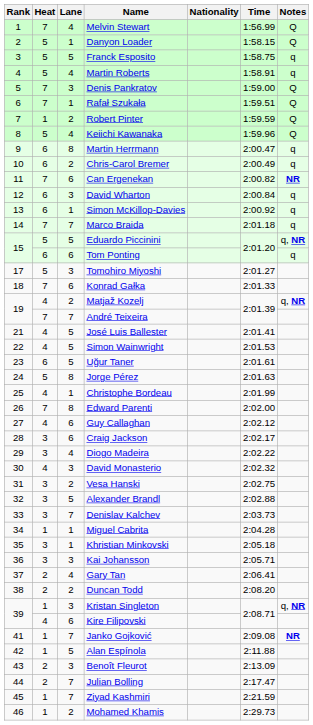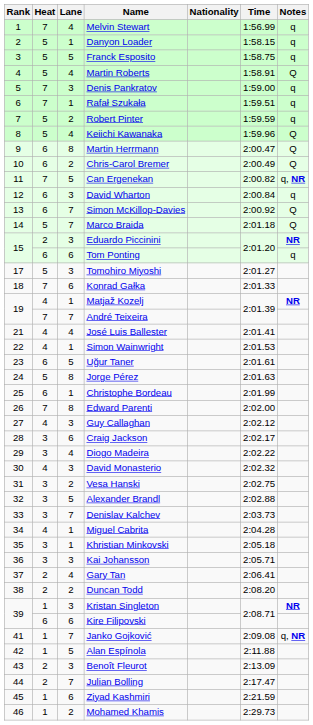 <table class="wikitable sortable" style="text-align:center">
 <tr>
 <th>Rank</th>
 <th>Heat</th>
 <th>Lane</th>
 <th>Name</th>
 <th>Nationality</th>
 <th>Time</th>
 <th>Notes</th>
 </tr>
 <tr bgcolor=#cfc>
 <td>1</td>
 <td>7</td>
 <td>4</td>
 <td align=left><a href='#'>Melvin Stewart</a></td>
 <td align=left></td>
 <td>1:56.99</td>
-<td>Q</td>
+<td>q</td>
 </tr>
 <tr bgcolor=#cfc>
 <td>2</td>
 <td>5</td>
 <td>1</td>
 <td align=left><a href='#'>Danyon Loader</a></td>
 <td align=left></td>
 <td>1:58.15</td>
-<td>Q</td>
+<td>q</td>
 </tr>
 <tr bgcolor=#cfc>
 <td>3</td>
 <td>5</td>
 <td>5</td>
 <td align=left><a href='#'>Franck Esposito</a></td>
 <td align=left></td>
 <td>1:58.75</td>
 <td>q</td>
 </tr>
 <tr bgcolor=#cfc>
 <td>4</td>
 <td>5</td>
 <td>4</td>
 <td align=left><a href='#'>Martin Roberts</a></td>
 <td align=left></td>
 <td>1:58.91</td>
-<td>q</td>
+<td>Q</td>
 </tr>
 <tr bgcolor=#cfc>
 <td>5</td>
 <td>7</td>
 <td>3</td>
 <td align=left><a href='#'>Denis Pankratov</a></td>
 <td align=left></td>
 <td>1:59.00</td>
-<td>Q</td>
+<td>q</td>
 </tr>
 <tr bgcolor=#cfc>
 <td>6</td>
 <td>7</td>
 <td>1</td>
 <td align=left><a href='#'>Rafał Szukała</a></td>
 <td align=left></td>
 <td>1:59.51</td>
-<td>Q</td>
+<td>q</td>
 </tr>
 <tr bgcolor=#cfc>
 <td>7</td>
-<td>1</td>
+<td>5</td>
 <td>2</td>
 <td align=left><a href='#'>Robert Pinter</a></td>
 <td align=left></td>
 <td>1:59.59</td>
-<td>Q</td>
+<td>q</td>
 </tr>
 <tr bgcolor=#cfc>
 <td>8</td>
 <td>5</td>
 <td>4</td>
 <td align=left><a href='#'>Keiichi Kawanaka</a></td>
 <td align=left></td>
 <td>1:59.96</td>
 <td>Q</td>
 </tr>
 <tr bgcolor=e5ffe5>
 <td>9</td>
 <td>6</td>
 <td>8</td>
 <td align=left><a href='#'>Martin Herrmann</a></td>
 <td align=left></td>
 <td>2:00.47</td>
-<td>q</td>
+<td>Q</td>
 </tr>
 <tr bgcolor=e5ffe5>
 <td>10</td>
 <td>6</td>
 <td>2</td>
 <td align=left><a href='#'>Chris-Carol Bremer</a></td>
 <td align=left></td>
 <td>2:00.49</td>
-<td>q</td>
+<td>Q</td>
 </tr>
 <tr bgcolor=e5ffe5>
 <td>11</td>
 <td>7</td>
-<td>6</td>
+<td>5</td>
 <td align=left><a href='#'>Can Ergenekan</a></td>
 <td align=left></td>
 <td>2:00.82</td>
-<td><strong><a href='#'>NR</a></strong></td>
+<td>q, <strong><a href='#'>NR</a></strong></td>
 </tr>
 <tr bgcolor=e5ffe5>
 <td>12</td>
 <td>6</td>
 <td>3</td>
 <td align=left><a href='#'>David Wharton</a></td>
 <td align=left></td>
 <td>2:00.84</td>
 <td>q</td>
 </tr>
 <tr bgcolor=e5ffe5>
 <td>13</td>
 <td>6</td>
-<td>1</td>
+<td>7</td>
 <td align=left><a href='#'>Simon McKillop-Davies</a></td>
 <td align=left></td>
 <td>2:00.92</td>
-<td>q</td>
+<td>Q</td>
 </tr>
 <tr bgcolor=e5ffe5>
 <td>14</td>
-<td>7</td>
+<td>5</td>
 <td>7</td>
 <td align=left><a href='#'>Marco Braida</a></td>
 <td align=left></td>
 <td>2:01.18</td>
-<td>q</td>
+<td>Q</td>
 </tr>
 <tr bgcolor=e5ffe5>
 <td rowspan=2>15</td>
-<td>5</td>
-<td>5</td>
+<td>2</td>
+<td>3</td>
 <td align=left><a href='#'>Eduardo Piccinini</a></td>
 <td align=left></td>
 <td rowspan=2>2:01.20</td>
-<td>q, <strong><a href='#'>NR</a></strong></td>
+<td><strong><a href='#'>NR</a></strong></td>
 </tr>
 <tr bgcolor=e5ffe5>
 <td>6</td>
 <td>6</td>
 <td align=left><a href='#'>Tom Ponting</a></td>
 <td align=left></td>
 <td>q</td>
 </tr>
 <tr>
 <td>17</td>
 <td>5</td>
 <td>3</td>
 <td align=left><a href='#'>Tomohiro Miyoshi</a></td>
 <td align=left></td>
 <td>2:01.27</td>
 <td></td>
 </tr>
 <tr>
 <td>18</td>
 <td>7</td>
 <td>6</td>
 <td align=left><a href='#'>Konrad Gałka</a></td>
 <td align=left></td>
 <td>2:01.33</td>
 <td></td>
 </tr>
 <tr>
 <td rowspan=2>19</td>
 <td>4</td>
-<td>2</td>
+<td>1</td>
 <td align=left><a href='#'>Matjaž Kozelj</a></td>
 <td align=left></td>
 <td rowspan=2>2:01.39</td>
-<td>q, <strong><a href='#'>NR</a></strong></td>
+<td><strong><a href='#'>NR</a></strong></td>
 </tr>
 <tr>
 <td>7</td>
 <td>7</td>
 <td align=left><a href='#'>André Teixeira</a></td>
 <td align=left></td>
 <td></td>
 </tr>
 <tr>
 <td>21</td>
 <td>4</td>
-<td>5</td>
+<td>4</td>
 <td align=left><a href='#'>José Luis Ballester</a></td>
 <td align=left></td>
 <td>2:01.41</td>
 <td></td>
 </tr>
 <tr>
 <td>22</td>
 <td>4</td>
-<td>5</td>
+<td>1</td>
 <td align=left><a href='#'>Simon Wainwright</a></td>
 <td align=left></td>
 <td>2:01.53</td>
 <td></td>
 </tr>
 <tr>
 <td>23</td>
 <td>6</td>
 <td>5</td>
 <td align=left><a href='#'>Uğur Taner</a></td>
 <td align=left></td>
 <td>2:01.61</td>
 <td></td>
 </tr>
 <tr>
 <td>24</td>
 <td>5</td>
 <td>8</td>
 <td align=left><a href='#'>Jorge Pérez</a></td>
 <td align=left></td>
 <td>2:01.63</td>
 <td></td>
 </tr>
 <tr>
 <td>25</td>
-<td>4</td>
+<td>6</td>
 <td>1</td>
 <td align=left><a href='#'>Christophe Bordeau</a></td>
 <td align=left></td>
 <td>2:01.99</td>
 <td></td>
 </tr>
 <tr>
 <td>26</td>
 <td>7</td>
 <td>8</td>
 <td align=left><a href='#'>Edward Parenti</a></td>
 <td align=left></td>
 <td>2:02.00</td>
 <td></td>
 </tr>
 <tr>
 <td>27</td>
 <td>4</td>
-<td>6</td>
+<td>3</td>
 <td align=left><a href='#'>Guy Callaghan</a></td>
 <td align=left></td>
 <td>2:02.12</td>
 <td></td>
 </tr>
 <tr>
 <td>28</td>
 <td>3</td>
 <td>6</td>
 <td align=left><a href='#'>Craig Jackson</a></td>
 <td align=left></td>
 <td>2:02.17</td>
 <td></td>
 </tr>
 <tr>
 <td>29</td>
 <td>3</td>
 <td>4</td>
 <td align=left><a href='#'>Diogo Madeira</a></td>
 <td align=left></td>
 <td>2:02.22</td>
 <td></td>
 </tr>
 <tr>
 <td>30</td>
 <td>4</td>
 <td>3</td>
 <td align=left><a href='#'>David Monasterio</a></td>
 <td align=left></td>
 <td>2:02.32</td>
 <td></td>
 </tr>
 <tr>
 <td>31</td>
 <td>3</td>
 <td>2</td>
 <td align=left><a href='#'>Vesa Hanski</a></td>
 <td align=left></td>
 <td>2:02.75</td>
 <td></td>
 </tr>
 <tr>
 <td>32</td>
 <td>3</td>
 <td>5</td>
 <td align=left><a href='#'>Alexander Brandl</a></td>
 <td align=left></td>
 <td>2:02.88</td>
 <td></td>
 </tr>
 <tr>
 <td>33</td>
 <td>3</td>
 <td>7</td>
 <td align=left><a href='#'>Denislav Kalchev</a></td>
 <td align=left></td>
 <td>2:03.73</td>
 <td></td>
 </tr>
 <tr>
 <td>34</td>
-<td>1</td>
+<td>4</td>
 <td>1</td>
 <td align=left><a href='#'>Miguel Cabrita</a></td>
 <td align=left></td>
 <td>2:04.28</td>
 <td></td>
 </tr>
 <tr>
 <td>35</td>
 <td>3</td>
 <td>1</td>
 <td align=left><a href='#'>Khristian Minkovski</a></td>
 <td align=left></td>
 <td>2:05.18</td>
 <td></td>
 </tr>
 <tr>
 <td>36</td>
 <td>3</td>
 <td>3</td>
 <td align=left><a href='#'>Kai Johansson</a></td>
 <td align=left></td>
 <td>2:05.71</td>
 <td></td>
 </tr>
 <tr>
 <td>37</td>
 <td>2</td>
 <td>4</td>
 <td align=left><a href='#'>Gary Tan</a></td>
 <td align=left></td>
 <td>2:06.41</td>
 <td></td>
 </tr>
 <tr>
 <td>38</td>
 <td>2</td>
 <td>2</td>
 <td align=left><a href='#'>Duncan Todd</a></td>
 <td align=left></td>
 <td>2:08.20</td>
 <td></td>
 </tr>
 <tr>
 <td rowspan=2>39</td>
 <td>1</td>
 <td>3</td>
 <td align=left><a href='#'>Kristan Singleton</a></td>
 <td align=left></td>
 <td rowspan=2>2:08.71</td>
-<td>q, <strong><a href='#'>NR</a></strong></td>
+<td><strong><a href='#'>NR</a></strong></td>
 </tr>
 <tr>
-<td>4</td>
+<td>6</td>
 <td>6</td>
 <td align=left><a href='#'>Kire Filipovski</a></td>
 <td align=left></td>
 <td></td>
 </tr>
 <tr>
 <td>41</td>
 <td>1</td>
 <td>7</td>
 <td align=left><a href='#'>Janko Gojković</a></td>
 <td align=left></td>
 <td>2:09.08</td>
-<td><strong><a href='#'>NR</a></strong></td>
+<td>q, <strong><a href='#'>NR</a></strong></td>
 </tr>
 <tr>
 <td>42</td>
 <td>1</td>
 <td>5</td>
 <td align=left><a href='#'>Alan Espínola</a></td>
 <td align=left></td>
 <td>2:11.88</td>
 <td></td>
 </tr>
 <tr>
 <td>43</td>
 <td>2</td>
 <td>3</td>
 <td align=left><a href='#'>Benoît Fleurot</a></td>
 <td align=left></td>
 <td>2:13.09</td>
 <td></td>
 </tr>
 <tr>
 <td>44</td>
 <td>2</td>
 <td>7</td>
 <td align=left><a href='#'>Julian Bolling</a></td>
 <td align=left></td>
 <td>2:17.47</td>
 <td></td>
 </tr>
 <tr>
 <td>45</td>
 <td>1</td>
-<td>7</td>
+<td>6</td>
 <td align=left><a href='#'>Ziyad Kashmiri</a></td>
 <td align=left></td>
 <td>2:21.59</td>
 <td></td>
 </tr>
 <tr>
 <td>46</td>
 <td>1</td>
 <td>2</td>
 <td align=left><a href='#'>Mohamed Khamis</a></td>
 <td align=left></td>
 <td>2:29.73</td>
 <td></td>
 </tr>
 </table>
